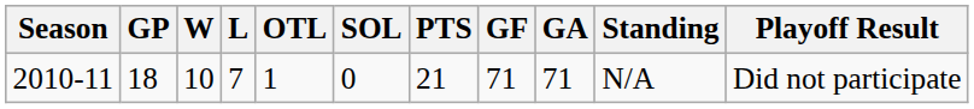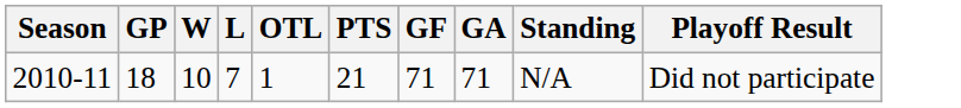 <table class="wikitable">
 <tr>
 <th>Season</th>
 <th>GP</th>
 <th>W</th>
 <th>L</th>
 <th>OTL</th>
-<th>SOL</th>
 <th>PTS</th>
 <th>GF</th>
 <th>GA</th>
 <th>Standing</th>
 <th>Playoff Result</th>
 </tr>
 <tr>
 <td>2010-11</td>
 <td>18</td>
 <td>10</td>
 <td>7</td>
 <td>1</td>
-<td>0</td>
 <td>21</td>
 <td>71</td>
 <td>71</td>
 <td>N/A</td>
 <td>Did not participate</td>
 </tr>
 </table>
